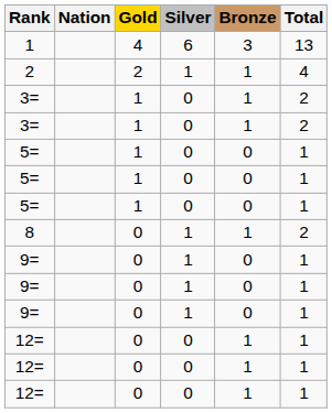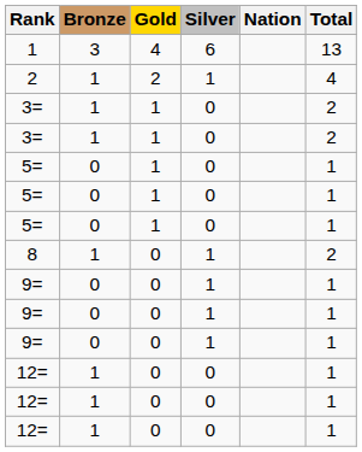 <table class="wikitable sortable" style="text-align:center">
 <tr>
 <th>Rank</th>
-<th>Nation</th>
+<th style="background-color:#cc9966">Bronze</th>
 <th style="background-color:gold">Gold</th>
 <th style="background-color:silver">Silver</th>
-<th style="background-color:#cc9966">Bronze</th>
+<th>Nation</th>
 <th>Total</th>
 </tr>
 <tr>
 <td>1</td>
-<td align=left></td>
+<td>3</td>
 <td>4</td>
 <td>6</td>
-<td>3</td>
+<td align=left></td>
 <td>13</td>
 </tr>
 <tr>
 <td>2</td>
-<td align=left></td>
+<td>1</td>
 <td>2</td>
 <td>1</td>
-<td>1</td>
+<td align=left></td>
 <td>4</td>
 </tr>
 <tr>
 <td>3=</td>
-<td align="left"></td>
+<td>1</td>
 <td>1</td>
 <td>0</td>
-<td>1</td>
+<td align="left"></td>
 <td>2</td>
 </tr>
 <tr>
 <td>3=</td>
-<td align="left"></td>
+<td>1</td>
 <td>1</td>
 <td>0</td>
-<td>1</td>
+<td align="left"></td>
 <td>2</td>
 </tr>
 <tr>
 <td>5=</td>
-<td align="left"></td>
+<td>0</td>
 <td>1</td>
 <td>0</td>
-<td>0</td>
+<td align="left"></td>
 <td>1</td>
 </tr>
 <tr>
 <td>5=</td>
-<td align="left"></td>
+<td>0</td>
 <td>1</td>
 <td>0</td>
-<td>0</td>
+<td align="left"></td>
 <td>1</td>
 </tr>
 <tr>
 <td>5=</td>
-<td align="left"></td>
+<td>0</td>
 <td>1</td>
 <td>0</td>
-<td>0</td>
+<td align="left"></td>
 <td>1</td>
 </tr>
 <tr>
 <td>8</td>
-<td align=left></td>
+<td>1</td>
 <td>0</td>
 <td>1</td>
-<td>1</td>
+<td align=left></td>
 <td>2</td>
 </tr>
 <tr>
 <td>9=</td>
-<td align="left"></td>
+<td>0</td>
 <td>0</td>
 <td>1</td>
-<td>0</td>
+<td align="left"></td>
 <td>1</td>
 </tr>
 <tr>
 <td>9=</td>
-<td align=left></td>
+<td>0</td>
 <td>0</td>
 <td>1</td>
-<td>0</td>
+<td align=left></td>
 <td>1</td>
 </tr>
 <tr>
 <td>9=</td>
-<td align=left></td>
+<td>0</td>
 <td>0</td>
 <td>1</td>
-<td>0</td>
+<td align=left></td>
 <td>1</td>
 </tr>
 <tr>
 <td>12=</td>
-<td align="left"></td>
+<td>1</td>
 <td>0</td>
 <td>0</td>
-<td>1</td>
+<td align="left"></td>
 <td>1</td>
 </tr>
 <tr>
 <td>12=</td>
-<td align="left"></td>
+<td>1</td>
 <td>0</td>
 <td>0</td>
-<td>1</td>
+<td align="left"></td>
 <td>1</td>
 </tr>
 <tr>
 <td>12=</td>
-<td align="left"></td>
+<td>1</td>
 <td>0</td>
 <td>0</td>
-<td>1</td>
+<td align="left"></td>
 <td>1</td>
 </tr>
 </table>
